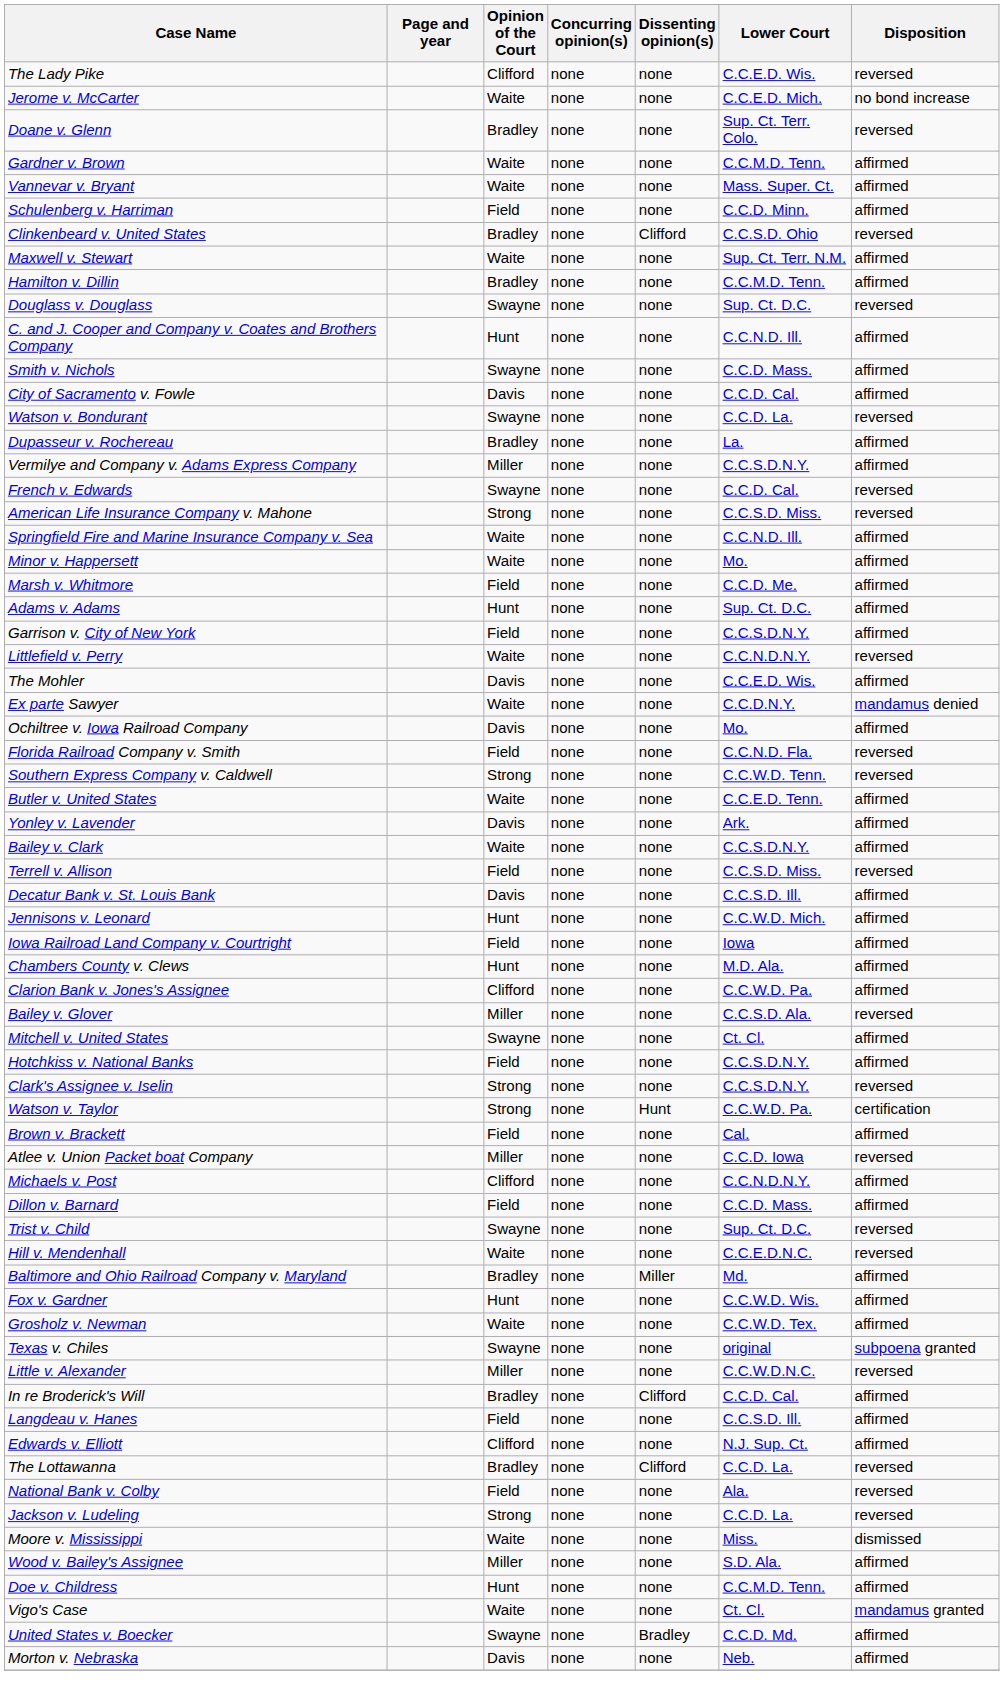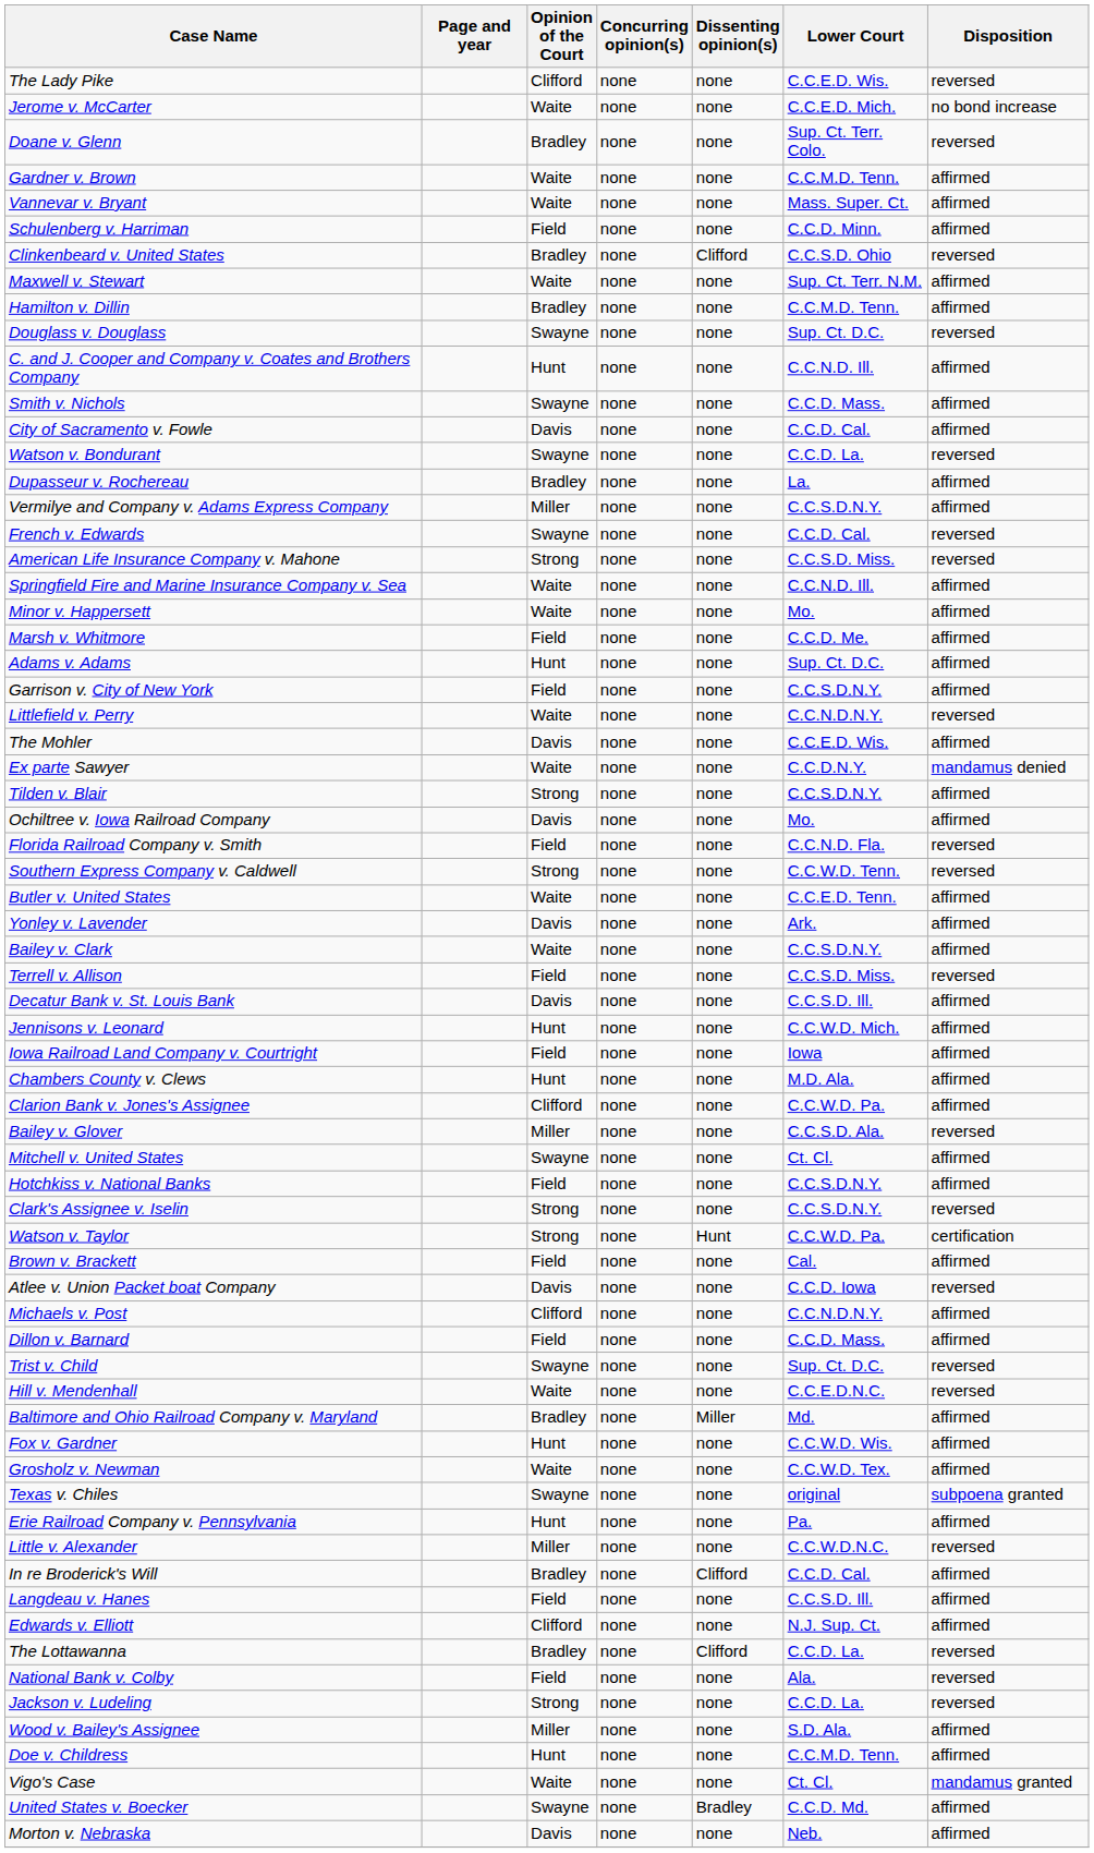 <table class="wikitable sortable">
 <tr>
 <th scope="col" style="width: 400px;">Case Name</th>
 <th scope="col" style="width: 95px;">Page and year</th>
 <th scope="col" style="width: 10px;">Opinion of the Court</th>
 <th scope="col" style="width: 10px;">Concurring opinion(s)</th>
 <th scope="col" style="width: 10px;">Dissenting opinion(s)</th>
 <th scope="col" style="width: 133px;">Lower Court</th>
 <th scope="col" style="width: 150px;">Disposition</th>
 </tr>
 <tr>
 <td><em>The Lady Pike</em></td>
 <td align="right"></td>
 <td>Clifford</td>
 <td>none</td>
 <td>none</td>
 <td><a href='#'>C.C.E.D. Wis.</a></td>
 <td>reversed</td>
 </tr>
 <tr>
 <td><em><a href='#'>Jerome v. McCarter</a></em></td>
 <td align="right"></td>
 <td>Waite</td>
 <td>none</td>
 <td>none</td>
 <td><a href='#'>C.C.E.D. Mich.</a></td>
 <td>no bond increase</td>
 </tr>
 <tr>
 <td><em><a href='#'>Doane v. Glenn</a></em></td>
 <td align="right"></td>
 <td>Bradley</td>
 <td>none</td>
 <td>none</td>
 <td><a href='#'>Sup. Ct. Terr. Colo.</a></td>
 <td>reversed</td>
 </tr>
 <tr>
 <td><em><a href='#'>Gardner v. Brown</a></em></td>
 <td align="right"></td>
 <td>Waite</td>
 <td>none</td>
 <td>none</td>
 <td><a href='#'>C.C.M.D. Tenn.</a></td>
 <td>affirmed</td>
 </tr>
 <tr>
 <td><em><a href='#'>Vannevar v. Bryant</a></em></td>
 <td align="right"></td>
 <td>Waite</td>
 <td>none</td>
 <td>none</td>
 <td><a href='#'>Mass. Super. Ct.</a></td>
 <td>affirmed</td>
 </tr>
 <tr>
 <td><em><a href='#'>Schulenberg v. Harriman</a></em></td>
 <td align="right"></td>
 <td>Field</td>
 <td>none</td>
 <td>none</td>
 <td><a href='#'>C.C.D. Minn.</a></td>
 <td>affirmed</td>
 </tr>
 <tr>
 <td><em><a href='#'>Clinkenbeard v. United States</a></em></td>
 <td align="right"></td>
 <td>Bradley</td>
 <td>none</td>
 <td>Clifford</td>
 <td><a href='#'>C.C.S.D. Ohio</a></td>
 <td>reversed</td>
 </tr>
 <tr>
 <td><em><a href='#'>Maxwell v. Stewart</a></em></td>
 <td align="right"></td>
 <td>Waite</td>
 <td>none</td>
 <td>none</td>
 <td><a href='#'>Sup. Ct. Terr. N.M.</a></td>
 <td>affirmed</td>
 </tr>
 <tr>
 <td><em><a href='#'>Hamilton v. Dillin</a></em></td>
 <td align="right"></td>
 <td>Bradley</td>
 <td>none</td>
 <td>none</td>
 <td><a href='#'>C.C.M.D. Tenn.</a></td>
 <td>affirmed</td>
 </tr>
 <tr>
 <td><em><a href='#'>Douglass v. Douglass</a></em></td>
 <td align="right"></td>
 <td>Swayne</td>
 <td>none</td>
 <td>none</td>
 <td><a href='#'>Sup. Ct. D.C.</a></td>
 <td>reversed</td>
 </tr>
 <tr>
 <td><em><a href='#'>C. and J. Cooper and Company v. Coates and Brothers Company</a></em></td>
 <td align="right"></td>
 <td>Hunt</td>
 <td>none</td>
 <td>none</td>
 <td><a href='#'>C.C.N.D. Ill.</a></td>
 <td>affirmed</td>
 </tr>
 <tr>
 <td><em><a href='#'>Smith v. Nichols</a></em></td>
 <td align="right"></td>
 <td>Swayne</td>
 <td>none</td>
 <td>none</td>
 <td><a href='#'>C.C.D. Mass.</a></td>
 <td>affirmed</td>
 </tr>
 <tr>
 <td><em><a href='#'>City of Sacramento</a> v. Fowle</em></td>
 <td align="right"></td>
 <td>Davis</td>
 <td>none</td>
 <td>none</td>
 <td><a href='#'>C.C.D. Cal.</a></td>
 <td>affirmed</td>
 </tr>
 <tr>
 <td><em><a href='#'>Watson v. Bondurant</a></em></td>
 <td align="right"></td>
 <td>Swayne</td>
 <td>none</td>
 <td>none</td>
 <td><a href='#'>C.C.D. La.</a></td>
 <td>reversed</td>
 </tr>
 <tr>
 <td><em><a href='#'>Dupasseur v. Rochereau</a></em></td>
 <td align="right"></td>
 <td>Bradley</td>
 <td>none</td>
 <td>none</td>
 <td><a href='#'>La.</a></td>
 <td>affirmed</td>
 </tr>
 <tr>
 <td><em>Vermilye and Company v. <a href='#'>Adams Express Company</a></em></td>
 <td align="right"></td>
 <td>Miller</td>
 <td>none</td>
 <td>none</td>
 <td><a href='#'>C.C.S.D.N.Y.</a></td>
 <td>affirmed</td>
 </tr>
 <tr>
 <td><em><a href='#'>French v. Edwards</a></em></td>
 <td align="right"></td>
 <td>Swayne</td>
 <td>none</td>
 <td>none</td>
 <td><a href='#'>C.C.D. Cal.</a></td>
 <td>reversed</td>
 </tr>
 <tr>
 <td><em><a href='#'>American Life Insurance Company</a> v. Mahone</em></td>
 <td align="right"></td>
 <td>Strong</td>
 <td>none</td>
 <td>none</td>
 <td><a href='#'>C.C.S.D. Miss.</a></td>
 <td>reversed</td>
 </tr>
 <tr>
 <td><em><a href='#'>Springfield Fire and Marine Insurance Company v. Sea</a></em></td>
 <td align="right"></td>
 <td>Waite</td>
 <td>none</td>
 <td>none</td>
 <td><a href='#'>C.C.N.D. Ill.</a></td>
 <td>affirmed</td>
 </tr>
 <tr>
 <td><em><a href='#'>Minor v. Happersett</a></em></td>
 <td align="right"></td>
 <td>Waite</td>
 <td>none</td>
 <td>none</td>
 <td><a href='#'>Mo.</a></td>
 <td>affirmed</td>
 </tr>
 <tr>
 <td><em><a href='#'>Marsh v. Whitmore</a></em></td>
 <td align="right"></td>
 <td>Field</td>
 <td>none</td>
 <td>none</td>
 <td><a href='#'>C.C.D. Me.</a></td>
 <td>affirmed</td>
 </tr>
 <tr>
 <td><em><a href='#'>Adams v. Adams</a></em></td>
 <td align="right"></td>
 <td>Hunt</td>
 <td>none</td>
 <td>none</td>
 <td><a href='#'>Sup. Ct. D.C.</a></td>
 <td>affirmed</td>
 </tr>
 <tr>
 <td><em>Garrison v. <a href='#'>City of New York</a></em></td>
 <td align="right"></td>
 <td>Field</td>
 <td>none</td>
 <td>none</td>
 <td><a href='#'>C.C.S.D.N.Y.</a></td>
 <td>affirmed</td>
 </tr>
 <tr>
 <td><em><a href='#'>Littlefield v. Perry</a></em></td>
 <td align="right"></td>
 <td>Waite</td>
 <td>none</td>
 <td>none</td>
 <td><a href='#'>C.C.N.D.N.Y.</a></td>
 <td>reversed</td>
 </tr>
 <tr>
 <td><em>The Mohler</em></td>
 <td align="right"></td>
 <td>Davis</td>
 <td>none</td>
 <td>none</td>
 <td><a href='#'>C.C.E.D. Wis.</a></td>
 <td>affirmed</td>
 </tr>
 <tr>
 <td><em><a href='#'>Ex parte</a> Sawyer</em></td>
 <td align="right"></td>
 <td>Waite</td>
 <td>none</td>
 <td>none</td>
 <td><a href='#'>C.C.D.N.Y.</a></td>
 <td><a href='#'>mandamus</a> denied</td>
 </tr>
 <tr>
+<td><em><a href='#'>Tilden v. Blair</a></em></td>
+<td align="right"></td>
+<td>Strong</td>
+<td>none</td>
+<td>none</td>
+<td><a href='#'>C.C.S.D.N.Y.</a></td>
+<td>affirmed</td>
+</tr>
+<tr>
 <td><em>Ochiltree v. <a href='#'>Iowa</a> Railroad Company</em></td>
 <td align="right"></td>
 <td>Davis</td>
 <td>none</td>
 <td>none</td>
 <td><a href='#'>Mo.</a></td>
 <td>affirmed</td>
 </tr>
 <tr>
 <td><em><a href='#'>Florida Railroad</a> Company v. Smith</em></td>
 <td align="right"></td>
 <td>Field</td>
 <td>none</td>
 <td>none</td>
 <td><a href='#'>C.C.N.D. Fla.</a></td>
 <td>reversed</td>
 </tr>
 <tr>
 <td><em><a href='#'>Southern Express Company</a> v. Caldwell</em></td>
 <td align="right"></td>
 <td>Strong</td>
 <td>none</td>
 <td>none</td>
 <td><a href='#'>C.C.W.D. Tenn.</a></td>
 <td>reversed</td>
 </tr>
 <tr>
 <td><em><a href='#'>Butler v. United States</a></em></td>
 <td align="right"></td>
 <td>Waite</td>
 <td>none</td>
 <td>none</td>
 <td><a href='#'>C.C.E.D. Tenn.</a></td>
 <td>affirmed</td>
 </tr>
 <tr>
 <td><em><a href='#'>Yonley v. Lavender</a></em></td>
 <td align="right"></td>
 <td>Davis</td>
 <td>none</td>
 <td>none</td>
 <td><a href='#'>Ark.</a></td>
 <td>affirmed</td>
 </tr>
 <tr>
 <td><em><a href='#'>Bailey v. Clark</a></em></td>
 <td align="right"></td>
 <td>Waite</td>
 <td>none</td>
 <td>none</td>
 <td><a href='#'>C.C.S.D.N.Y.</a></td>
 <td>affirmed</td>
 </tr>
 <tr>
 <td><em><a href='#'>Terrell v. Allison</a></em></td>
 <td align="right"></td>
 <td>Field</td>
 <td>none</td>
 <td>none</td>
 <td><a href='#'>C.C.S.D. Miss.</a></td>
 <td>reversed</td>
 </tr>
 <tr>
 <td><em><a href='#'>Decatur Bank v. St. Louis Bank</a></em></td>
 <td align="right"></td>
 <td>Davis</td>
 <td>none</td>
 <td>none</td>
 <td><a href='#'>C.C.S.D. Ill.</a></td>
 <td>affirmed</td>
 </tr>
 <tr>
 <td><em><a href='#'>Jennisons v. Leonard</a></em></td>
 <td align="right"></td>
 <td>Hunt</td>
 <td>none</td>
 <td>none</td>
 <td><a href='#'>C.C.W.D. Mich.</a></td>
 <td>affirmed</td>
 </tr>
 <tr>
 <td><em><a href='#'>Iowa Railroad Land Company v. Courtright</a></em></td>
 <td align="right"></td>
 <td>Field</td>
 <td>none</td>
 <td>none</td>
 <td><a href='#'>Iowa</a></td>
 <td>affirmed</td>
 </tr>
 <tr>
 <td><em><a href='#'>Chambers County</a> v. Clews</em></td>
 <td align="right"></td>
 <td>Hunt</td>
 <td>none</td>
 <td>none</td>
 <td><a href='#'>M.D. Ala.</a></td>
 <td>affirmed</td>
 </tr>
 <tr>
 <td><em><a href='#'>Clarion Bank v. Jones's Assignee</a></em></td>
 <td align="right"></td>
 <td>Clifford</td>
 <td>none</td>
 <td>none</td>
 <td><a href='#'>C.C.W.D. Pa.</a></td>
 <td>affirmed</td>
 </tr>
 <tr>
 <td><em><a href='#'>Bailey v. Glover</a></em></td>
 <td align="right"></td>
 <td>Miller</td>
 <td>none</td>
 <td>none</td>
 <td><a href='#'>C.C.S.D. Ala.</a></td>
 <td>reversed</td>
 </tr>
 <tr>
 <td><em><a href='#'>Mitchell v. United States</a></em></td>
 <td align="right"></td>
 <td>Swayne</td>
 <td>none</td>
 <td>none</td>
 <td><a href='#'>Ct. Cl.</a></td>
 <td>affirmed</td>
 </tr>
 <tr>
 <td><em><a href='#'>Hotchkiss v. National Banks</a></em></td>
 <td align="right"></td>
 <td>Field</td>
 <td>none</td>
 <td>none</td>
 <td><a href='#'>C.C.S.D.N.Y.</a></td>
 <td>affirmed</td>
 </tr>
 <tr>
 <td><em><a href='#'>Clark's Assignee v. Iselin</a></em></td>
 <td align="right"></td>
 <td>Strong</td>
 <td>none</td>
 <td>none</td>
 <td><a href='#'>C.C.S.D.N.Y.</a></td>
 <td>reversed</td>
 </tr>
 <tr>
 <td><em><a href='#'>Watson v. Taylor</a></em></td>
 <td align="right"></td>
 <td>Strong</td>
 <td>none</td>
 <td>Hunt</td>
 <td><a href='#'>C.C.W.D. Pa.</a></td>
 <td>certification</td>
 </tr>
 <tr>
 <td><em><a href='#'>Brown v. Brackett</a></em></td>
 <td align="right"></td>
 <td>Field</td>
 <td>none</td>
 <td>none</td>
 <td><a href='#'>Cal.</a></td>
 <td>affirmed</td>
 </tr>
 <tr>
 <td><em>Atlee v. Union <a href='#'>Packet boat</a> Company</em></td>
 <td align="right"></td>
-<td>Miller</td>
+<td>Davis</td>
 <td>none</td>
 <td>none</td>
 <td><a href='#'>C.C.D. Iowa</a></td>
 <td>reversed</td>
 </tr>
 <tr>
 <td><em><a href='#'>Michaels v. Post</a></em></td>
 <td align="right"></td>
 <td>Clifford</td>
 <td>none</td>
 <td>none</td>
 <td><a href='#'>C.C.N.D.N.Y.</a></td>
 <td>affirmed</td>
 </tr>
 <tr>
 <td><em><a href='#'>Dillon v. Barnard</a></em></td>
 <td align="right"></td>
 <td>Field</td>
 <td>none</td>
 <td>none</td>
 <td><a href='#'>C.C.D. Mass.</a></td>
 <td>affirmed</td>
 </tr>
 <tr>
 <td><em><a href='#'>Trist v. Child</a></em></td>
 <td align="right"></td>
 <td>Swayne</td>
 <td>none</td>
 <td>none</td>
 <td><a href='#'>Sup. Ct. D.C.</a></td>
 <td>reversed</td>
 </tr>
 <tr>
 <td><em><a href='#'>Hill v. Mendenhall</a></em></td>
 <td align="right"></td>
 <td>Waite</td>
 <td>none</td>
 <td>none</td>
 <td><a href='#'>C.C.E.D.N.C.</a></td>
 <td>reversed</td>
 </tr>
 <tr>
 <td><em><a href='#'>Baltimore and Ohio Railroad</a> Company v. <a href='#'>Maryland</a></em></td>
 <td align="right"></td>
 <td>Bradley</td>
 <td>none</td>
 <td>Miller</td>
 <td><a href='#'>Md.</a></td>
 <td>affirmed</td>
 </tr>
 <tr>
 <td><em><a href='#'>Fox v. Gardner</a></em></td>
 <td align="right"></td>
 <td>Hunt</td>
 <td>none</td>
 <td>none</td>
 <td><a href='#'>C.C.W.D. Wis.</a></td>
 <td>affirmed</td>
 </tr>
 <tr>
 <td><em><a href='#'>Grosholz v. Newman</a></em></td>
 <td align="right"></td>
 <td>Waite</td>
 <td>none</td>
 <td>none</td>
 <td><a href='#'>C.C.W.D. Tex.</a></td>
 <td>affirmed</td>
 </tr>
 <tr>
 <td><em><a href='#'>Texas</a> v. Chiles</em></td>
 <td align="right"></td>
 <td>Swayne</td>
 <td>none</td>
 <td>none</td>
 <td><a href='#'>original</a></td>
 <td><a href='#'>subpoena</a> granted</td>
 </tr>
 <tr>
+<td><em><a href='#'>Erie Railroad</a> Company v. <a href='#'>Pennsylvania</a></em></td>
+<td align="right"></td>
+<td>Hunt</td>
+<td>none</td>
+<td>none</td>
+<td><a href='#'>Pa.</a></td>
+<td>affirmed</td>
+</tr>
+<tr>
 <td><em><a href='#'>Little v. Alexander</a></em></td>
 <td align="right"></td>
 <td>Miller</td>
 <td>none</td>
 <td>none</td>
 <td><a href='#'>C.C.W.D.N.C.</a></td>
 <td>reversed</td>
 </tr>
 <tr>
 <td><em>In re Broderick's Will</em></td>
 <td align="right"></td>
 <td>Bradley</td>
 <td>none</td>
 <td>Clifford</td>
 <td><a href='#'>C.C.D. Cal.</a></td>
 <td>affirmed</td>
 </tr>
 <tr>
 <td><em><a href='#'>Langdeau v. Hanes</a></em></td>
 <td align="right"></td>
 <td>Field</td>
 <td>none</td>
 <td>none</td>
 <td><a href='#'>C.C.S.D. Ill.</a></td>
 <td>affirmed</td>
 </tr>
 <tr>
 <td><em><a href='#'>Edwards v. Elliott</a></em></td>
 <td align="right"></td>
 <td>Clifford</td>
 <td>none</td>
 <td>none</td>
 <td><a href='#'>N.J. Sup. Ct.</a></td>
 <td>affirmed</td>
 </tr>
 <tr>
 <td><em>The Lottawanna</em></td>
 <td align="right"></td>
 <td>Bradley</td>
 <td>none</td>
 <td>Clifford</td>
 <td><a href='#'>C.C.D. La.</a></td>
 <td>reversed</td>
 </tr>
 <tr>
 <td><em><a href='#'>National Bank v. Colby</a></em></td>
 <td align="right"></td>
 <td>Field</td>
 <td>none</td>
 <td>none</td>
 <td><a href='#'>Ala.</a></td>
 <td>reversed</td>
 </tr>
 <tr>
 <td><em><a href='#'>Jackson v. Ludeling</a></em></td>
 <td align="right"></td>
 <td>Strong</td>
 <td>none</td>
 <td>none</td>
 <td><a href='#'>C.C.D. La.</a></td>
 <td>reversed</td>
 </tr>
 <tr>
-<td><em>Moore v. <a href='#'>Mississippi</a></em></td>
-<td align="right"></td>
-<td>Waite</td>
-<td>none</td>
-<td>none</td>
-<td><a href='#'>Miss.</a></td>
-<td>dismissed</td>
-</tr>
-<tr>
 <td><em><a href='#'>Wood v. Bailey's Assignee</a></em></td>
 <td align="right"></td>
 <td>Miller</td>
 <td>none</td>
 <td>none</td>
 <td><a href='#'>S.D. Ala.</a></td>
 <td>affirmed</td>
 </tr>
 <tr>
 <td><em><a href='#'>Doe v. Childress</a></em></td>
 <td align="right"></td>
 <td>Hunt</td>
 <td>none</td>
 <td>none</td>
 <td><a href='#'>C.C.M.D. Tenn.</a></td>
 <td>affirmed</td>
 </tr>
 <tr>
 <td><em>Vigo's Case</em></td>
 <td align="right"></td>
 <td>Waite</td>
 <td>none</td>
 <td>none</td>
 <td><a href='#'>Ct. Cl.</a></td>
 <td><a href='#'>mandamus</a> granted</td>
 </tr>
 <tr>
 <td><em><a href='#'>United States v. Boecker</a></em></td>
 <td align="right"></td>
 <td>Swayne</td>
 <td>none</td>
 <td>Bradley</td>
 <td><a href='#'>C.C.D. Md.</a></td>
 <td>affirmed</td>
 </tr>
 <tr>
 <td><em>Morton v. <a href='#'>Nebraska</a></em></td>
 <td align="right"></td>
 <td>Davis</td>
 <td>none</td>
 <td>none</td>
 <td><a href='#'>Neb.</a></td>
 <td>affirmed</td>
 </tr>
 <tr>
 </tr>
 </table>
